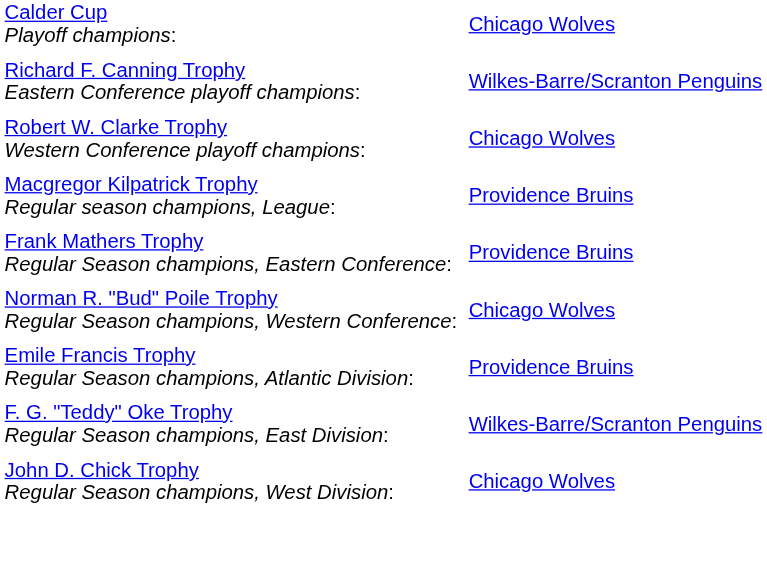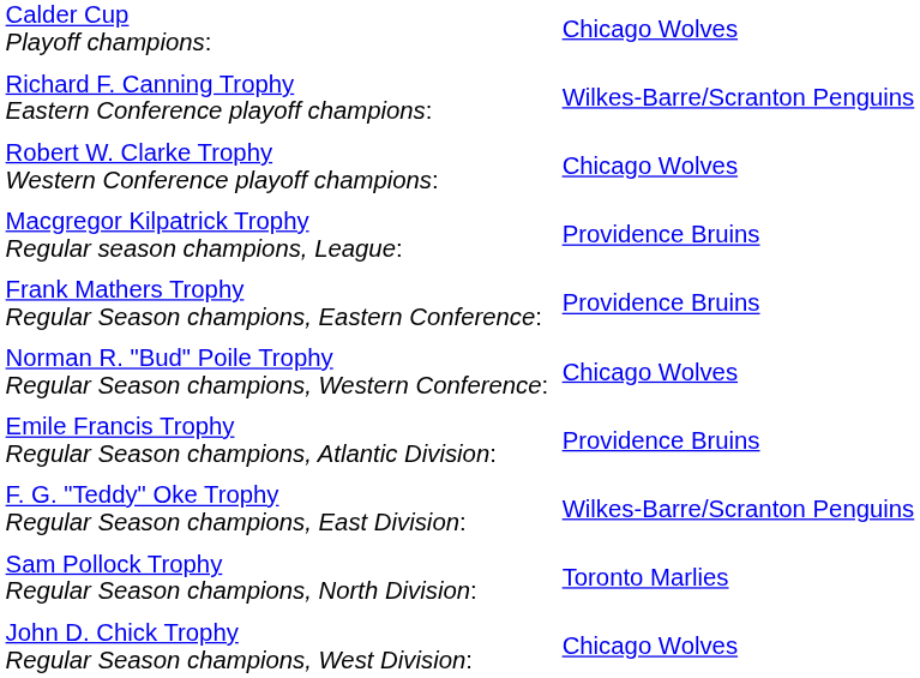 <table cellpadding="3" cellspacing="3">
 <tr>
 <td><a href='#'>Calder Cup</a><br><em>Playoff champions</em>:</td>
 <td><a href='#'>Chicago Wolves</a></td>
 </tr>
 <tr>
 <td><a href='#'>Richard F. Canning Trophy</a><br><em>Eastern Conference playoff champions</em>:</td>
 <td><a href='#'>Wilkes-Barre/Scranton Penguins</a></td>
 </tr>
 <tr>
 <td><a href='#'>Robert W. Clarke Trophy</a><br><em>Western Conference playoff champions</em>:</td>
 <td><a href='#'>Chicago Wolves</a></td>
 </tr>
 <tr>
 <td><a href='#'>Macgregor Kilpatrick Trophy</a><br><em>Regular season champions, League</em>:</td>
 <td><a href='#'>Providence Bruins</a></td>
 </tr>
 <tr>
 <td><a href='#'>Frank Mathers Trophy</a><br><em>Regular Season champions, Eastern Conference</em>:</td>
 <td><a href='#'>Providence Bruins</a></td>
 </tr>
 <tr>
 <td><a href='#'>Norman R. "Bud" Poile Trophy</a><br><em>Regular Season champions, Western Conference</em>:</td>
 <td><a href='#'>Chicago Wolves</a></td>
 </tr>
 <tr>
 <td><a href='#'>Emile Francis Trophy</a><br><em>Regular Season champions, Atlantic Division</em>:</td>
 <td><a href='#'>Providence Bruins</a></td>
 </tr>
 <tr>
 <td><a href='#'>F. G. "Teddy" Oke Trophy</a><br><em>Regular Season champions, East Division</em>:</td>
 <td><a href='#'>Wilkes-Barre/Scranton Penguins</a></td>
 </tr>
 <tr>
+<td><a href='#'>Sam Pollock Trophy</a><br><em>Regular Season champions, North Division</em>:</td>
+<td><a href='#'>Toronto Marlies</a></td>
+</tr>
+<tr>
 <td><a href='#'>John D. Chick Trophy</a><br><em>Regular Season champions, West Division</em>:</td>
 <td><a href='#'>Chicago Wolves</a></td>
 </tr>
 </table>
